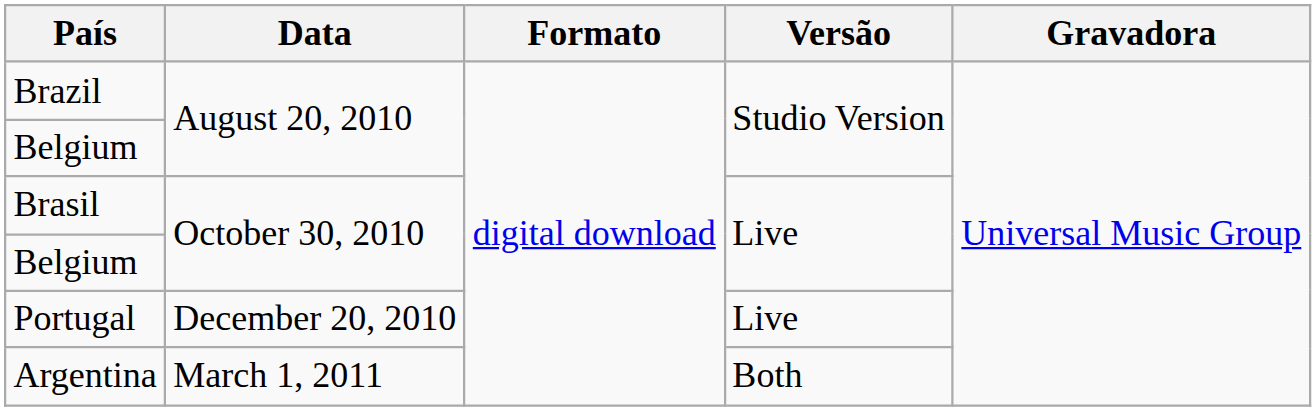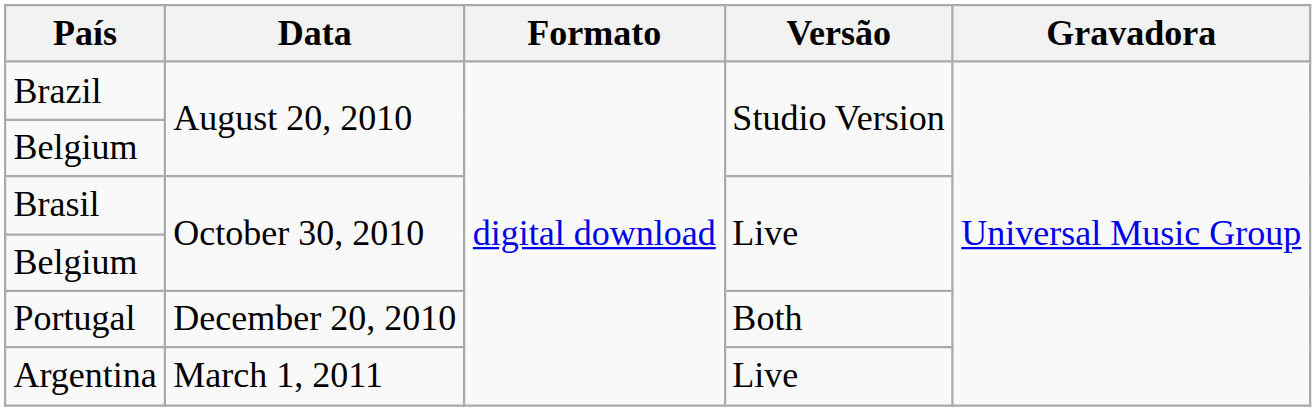 <table class="wikitable">
 <tr>
 <th>País</th>
 <th>Data</th>
 <th>Formato</th>
 <th>Versão</th>
 <th>Gravadora</th>
 </tr>
 <tr>
 <td rowspan="1">Brazil</td>
 <td rowspan="2">August 20, 2010</td>
 <td rowspan="6"><a href='#'>digital download</a></td>
 <td rowspan="2">Studio Version</td>
 <td rowspan="6"><a href='#'>Universal Music Group</a></td>
 </tr>
 <tr>
 <td rowspan="1">Belgium</td>
 </tr>
 <tr>
 <td rowspan="1">Brasil</td>
 <td rowspan="2">October 30, 2010</td>
 <td rowspan="2">Live</td>
 </tr>
 <tr>
 <td rowspan="1">Belgium</td>
 </tr>
 <tr>
 <td rowspan="1">Portugal</td>
 <td rowspan="1">December 20, 2010</td>
-<td>Live</td>
+<td rowspan="1">Both</td>
 </tr>
 <tr>
 <td rowspan="1">Argentina</td>
 <td rowspan="1">March 1, 2011</td>
-<td rowspan="1">Both</td>
+<td>Live</td>
 </tr>
 </table>
